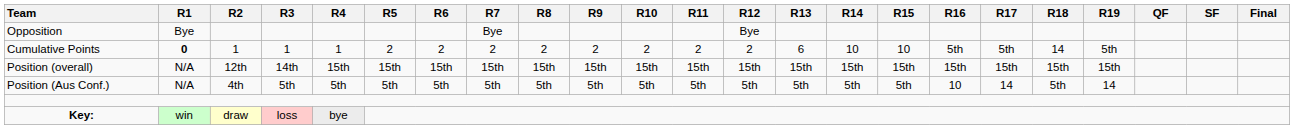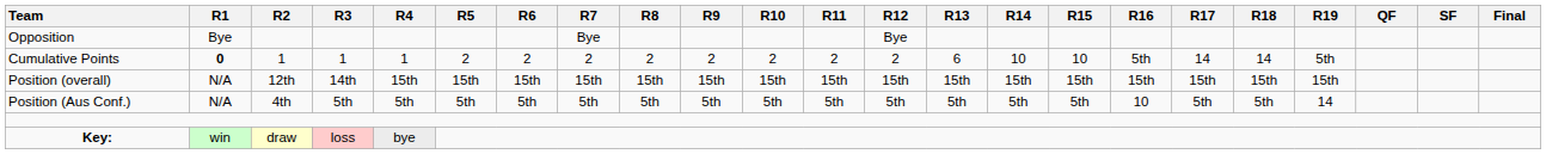 <table class="wikitable" style="text-align:center; line-height:110%; width:90%; font-size:100%">
 <tr>
 <th style="text-align:left; width:12%;">Team</th>
 <th style="width:4%;">R1</th>
 <th style="width:4%;">R2</th>
 <th style="width:4%;">R3</th>
 <th style="width:4%;">R4</th>
 <th style="width:4%;">R5</th>
 <th style="width:4%;">R6</th>
 <th style="width:4%;">R7</th>
 <th style="width:4%;">R8</th>
 <th style="width:4%;">R9</th>
 <th style="width:4%;">R10</th>
 <th style="width:4%;">R11</th>
 <th style="width:4%;">R12</th>
 <th style="width:4%;">R13</th>
 <th style="width:4%;">R14</th>
 <th style="width:4%;">R15</th>
 <th style="width:4%;">R16</th>
 <th style="width:4%;">R17</th>
 <th style="width:4%;">R18</th>
 <th style="width:4%;">R19</th>
 <th style="width:4%;">QF</th>
 <th style="width:4%;">SF</th>
 <th style="width:4%;">Final</th>
 </tr>
 <tr>
 <td style="text-align:left;">Opposition</td>
 <td>Bye</td>
 <td></td>
 <td></td>
 <td></td>
 <td></td>
 <td></td>
 <td>Bye</td>
 <td></td>
 <td></td>
 <td></td>
 <td></td>
 <td>Bye</td>
 <td></td>
 <td></td>
 <td></td>
 <td></td>
 <td></td>
 <td></td>
 <td></td>
 <td> </td>
 <td> </td>
 <td> </td>
 </tr>
 <tr>
 <td style="text-align:left;">Cumulative Points</td>
 <td><strong>0</strong></td>
 <td>1</td>
 <td>1</td>
 <td>1</td>
 <td>2</td>
 <td>2</td>
 <td>2</td>
 <td>2</td>
 <td>2</td>
 <td>2</td>
 <td>2</td>
 <td>2</td>
 <td>6</td>
 <td>10</td>
 <td>10</td>
 <td>5th</td>
-<td>5th</td>
+<td>14</td>
 <td>14</td>
 <td>5th</td>
 <td> </td>
 <td> </td>
 <td> </td>
 </tr>
 <tr>
 <td style="text-align:left;">Position (overall)</td>
 <td>N/A</td>
 <td>12th</td>
 <td>14th</td>
 <td>15th</td>
 <td>15th</td>
 <td>15th</td>
 <td>15th</td>
 <td>15th</td>
 <td>15th</td>
 <td>15th</td>
 <td>15th</td>
 <td>15th</td>
 <td>15th</td>
 <td>15th</td>
 <td>15th</td>
 <td>15th</td>
 <td>15th</td>
 <td>15th</td>
 <td>15th</td>
 <td> </td>
 <td> </td>
 <td> </td>
 </tr>
 <tr>
 <td style="text-align:left;">Position (Aus Conf.)</td>
 <td>N/A</td>
 <td>4th</td>
 <td>5th</td>
 <td>5th</td>
 <td>5th</td>
 <td>5th</td>
 <td>5th</td>
 <td>5th</td>
 <td>5th</td>
 <td>5th</td>
 <td>5th</td>
 <td>5th</td>
 <td>5th</td>
 <td>5th</td>
 <td>5th</td>
 <td>10</td>
-<td>14</td>
+<td>5th</td>
 <td>5th</td>
 <td>14</td>
 <td> </td>
 <td> </td>
 <td> </td>
 </tr>
 <tr>
 <td colspan=100% style="height:10px"></td>
 </tr>
 <tr>
 <td><strong>Key:</strong></td>
 <td style="background:#CCFFCC;">win</td>
 <td style="background:#FFFFCC;">draw</td>
 <td style="background:#FFCCCC;">loss</td>
 <td style="background:#ECECEC;">bye</td>
 <td colspan=100%></td>
 </tr>
 </table>
